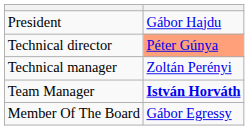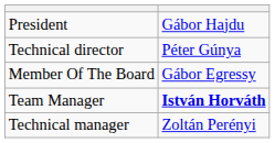 <table class="wikitable plainrowheaders sortable" style="text-align:left">
 <tr>
 <th></th>
 <th></th>
 </tr>
 <tr>
 <td>President</td>
 <td> <a href='#'>Gábor Hajdu</a></td>
 </tr>
 <tr>
 <td>Technical director</td>
-<td style="background: lightsalmon;"> <a href='#'>Péter Gúnya</a></td>
+<td> <a href='#'>Péter Gúnya</a></td>
 </tr>
 <tr>
-<td>Technical manager</td>
-<td> <a href='#'>Zoltán Perényi</a></td>
+<td>Member Of The Board</td>
+<td> <a href='#'>Gábor Egressy</a></td>
 </tr>
 <tr>
 <td>Team Manager</td>
 <td><strong> <a href='#'>István Horváth</a></strong></td>
 </tr>
 <tr>
-<td>Member Of The Board</td>
-<td> <a href='#'>Gábor Egressy</a></td>
+<td>Technical manager</td>
+<td> <a href='#'>Zoltán Perényi</a></td>
 </tr>
 </table>
